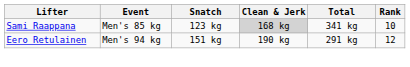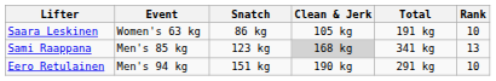 <table class="wikitable">
 <tr>
 <th>Lifter</th>
 <th>Event</th>
 <th width=17%>Snatch</th>
 <th width=17%>Clean & Jerk</th>
 <th width=17%>Total</th>
 <th>Rank</th>
 </tr>
 <tr align=center>
+<td align=left><a href='#'>Saara Leskinen</a></td>
+<td align=left>Women's 63 kg</td>
+<td>86 kg</td>
+<td>105 kg</td>
+<td>191 kg</td>
+<td>10</td>
+</tr>
+<tr align=center>
 <td align=left><a href='#'>Sami Raappana</a></td>
 <td align=left>Men's 85 kg</td>
 <td>123 kg</td>
 <td style="background: lightgrey;">168 kg</td>
 <td>341 kg</td>
-<td>10</td>
+<td>13</td>
 </tr>
 <tr align=center>
 <td align=left><a href='#'>Eero Retulainen</a></td>
 <td align=left>Men's 94 kg</td>
 <td>151 kg</td>
 <td>190 kg</td>
 <td>291 kg</td>
-<td>12</td>
+<td>10</td>
 </tr>
 </table>
